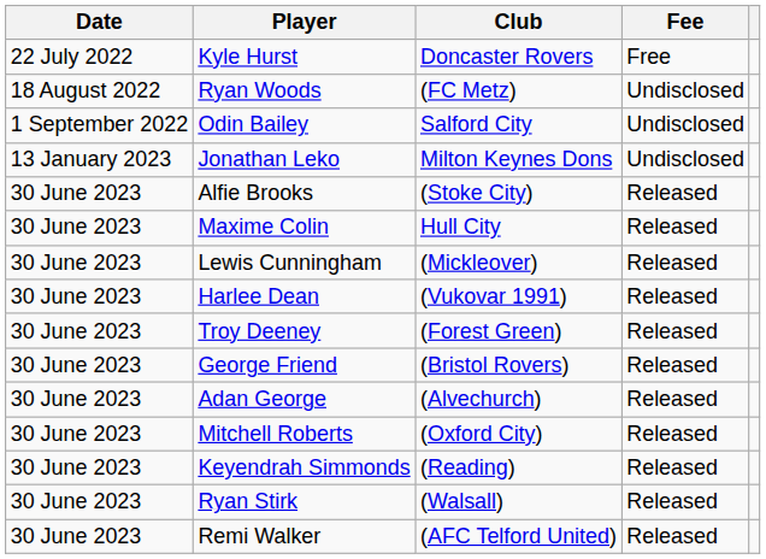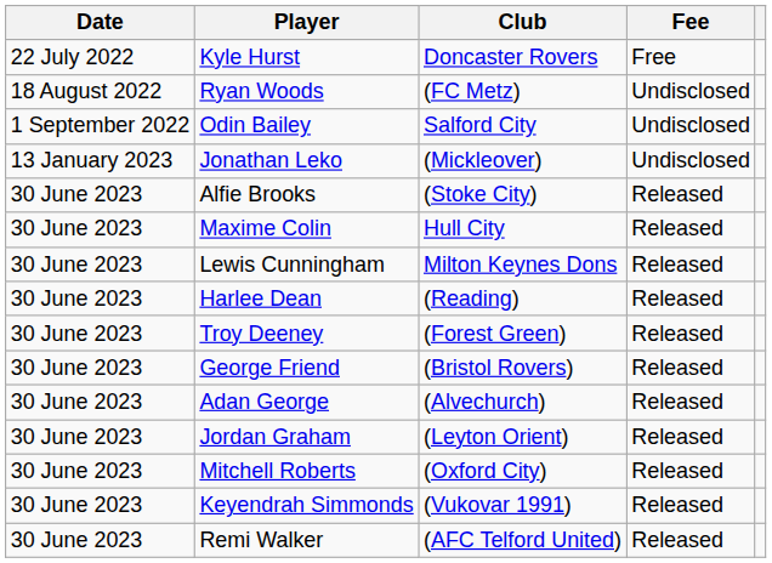 <table class="wikitable" style=text-align: left>
 <tr>
 <th>Date</th>
 <th>Player</th>
 <th>Club </th>
 <th>Fee</th>
 <th></th>
 </tr>
 <tr>
 <td>22 July 2022</td>
 <td><a href='#'>Kyle Hurst</a></td>
 <td><a href='#'>Doncaster Rovers</a></td>
 <td>Free</td>
 <td style=text-align:center></td>
 </tr>
 <tr>
 <td>18 August 2022</td>
 <td><a href='#'>Ryan Woods</a></td>
 <td>(<a href='#'>FC Metz</a>)</td>
 <td>Undisclosed</td>
 <td style=text-align:center></td>
 </tr>
 <tr>
 <td>1 September 2022</td>
 <td><a href='#'>Odin Bailey</a></td>
 <td><a href='#'>Salford City</a></td>
 <td>Undisclosed</td>
 <td style=text-align:center></td>
 </tr>
 <tr>
 <td>13 January 2023</td>
 <td><a href='#'>Jonathan Leko</a></td>
-<td><a href='#'>Milton Keynes Dons</a></td>
+<td>(<a href='#'>Mickleover</a>)</td>
 <td>Undisclosed</td>
 <td style=text-align:center></td>
 </tr>
 <tr>
 <td>30 June 2023</td>
 <td>Alfie Brooks</td>
 <td>(<a href='#'>Stoke City</a>)</td>
 <td>Released</td>
 <td style="text-align:center"></td>
 </tr>
 <tr>
 <td>30 June 2023</td>
 <td><a href='#'>Maxime Colin</a></td>
 <td><a href='#'>Hull City</a></td>
 <td>Released</td>
 <td style="text-align:center"></td>
 </tr>
 <tr>
 <td>30 June 2023</td>
 <td>Lewis Cunningham</td>
-<td>(<a href='#'>Mickleover</a>)</td>
+<td><a href='#'>Milton Keynes Dons</a></td>
 <td>Released</td>
 <td style="text-align:center"></td>
 </tr>
 <tr>
 <td>30 June 2023</td>
 <td><a href='#'>Harlee Dean</a></td>
-<td>(<a href='#'>Vukovar 1991</a>)</td>
+<td>(<a href='#'>Reading</a>)</td>
 <td>Released</td>
 <td style="text-align:center"></td>
 </tr>
 <tr>
 <td>30 June 2023</td>
 <td><a href='#'>Troy Deeney</a></td>
 <td>(<a href='#'>Forest Green</a>)</td>
 <td>Released</td>
 <td style="text-align:center"></td>
 </tr>
 <tr>
 <td>30 June 2023</td>
 <td><a href='#'>George Friend</a></td>
 <td>(<a href='#'>Bristol Rovers</a>)</td>
 <td>Released</td>
 <td style="text-align:center"></td>
 </tr>
 <tr>
 <td>30 June 2023</td>
 <td><a href='#'>Adan George</a></td>
 <td>(<a href='#'>Alvechurch</a>)</td>
 <td>Released</td>
 <td style="text-align:center"></td>
 </tr>
 <tr>
 <td>30 June 2023</td>
+<td><a href='#'>Jordan Graham</a></td>
+<td>(<a href='#'>Leyton Orient</a>)</td>
+<td>Released</td>
+<td style="text-align:center"></td>
+</tr>
+<tr>
+<td>30 June 2023</td>
 <td><a href='#'>Mitchell Roberts</a></td>
 <td>(<a href='#'>Oxford City</a>)</td>
 <td>Released</td>
 <td style="text-align:center"></td>
 </tr>
 <tr>
 <td>30 June 2023</td>
 <td><a href='#'>Keyendrah Simmonds</a></td>
-<td>(<a href='#'>Reading</a>)</td>
-<td>Released</td>
-<td style="text-align:center"></td>
-</tr>
-<tr>
-<td>30 June 2023</td>
-<td><a href='#'>Ryan Stirk</a></td>
-<td>(<a href='#'>Walsall</a>)</td>
+<td>(<a href='#'>Vukovar 1991</a>)</td>
 <td>Released</td>
 <td style="text-align:center"></td>
 </tr>
 <tr>
 <td>30 June 2023</td>
 <td>Remi Walker</td>
 <td>(<a href='#'>AFC Telford United</a>)</td>
 <td>Released</td>
 <td style="text-align:center"></td>
 </tr>
 </table>
